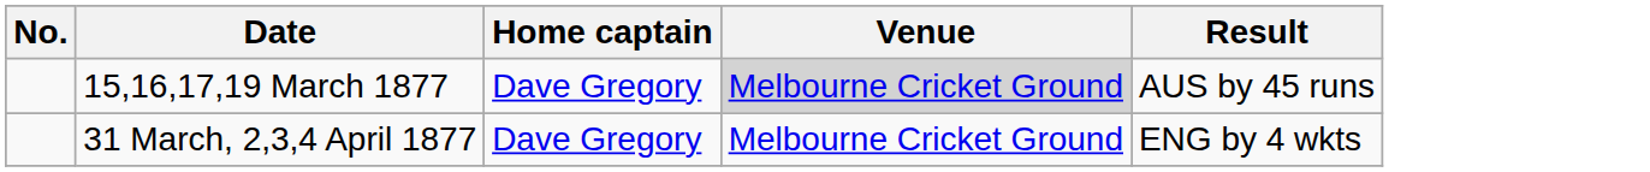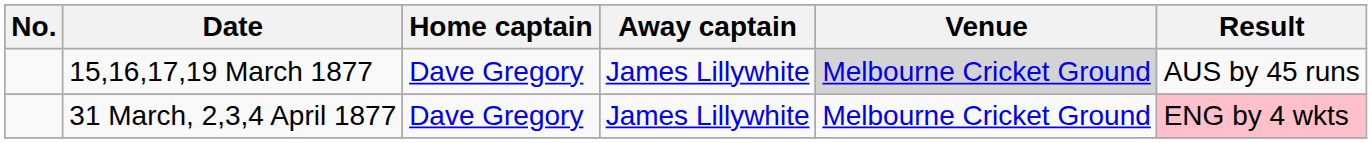 <table class="wikitable">
 <tr>
 <th>No.</th>
 <th>Date</th>
 <th>Home captain</th>
+<th>Away captain</th>
 <th>Venue</th>
 <th>Result</th>
 </tr>
 <tr>
 <td></td>
 <td>15,16,17,19 March 1877</td>
 <td><a href='#'>Dave Gregory</a></td>
+<td><a href='#'>James Lillywhite</a></td>
 <td style="background: lightgrey;"><a href='#'>Melbourne Cricket Ground</a></td>
 <td>AUS by 45 runs</td>
 </tr>
 <tr>
 <td></td>
 <td>31 March, 2,3,4 April 1877</td>
 <td><a href='#'>Dave Gregory</a></td>
+<td><a href='#'>James Lillywhite</a></td>
 <td><a href='#'>Melbourne Cricket Ground</a></td>
-<td>ENG by 4 wkts</td>
+<td style="background: pink;">ENG by 4 wkts</td>
 </tr>
 </table>
